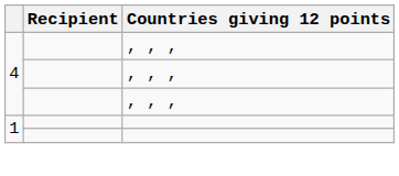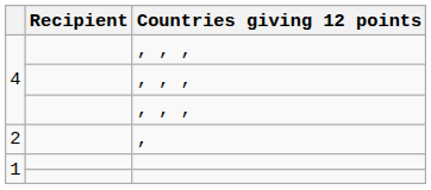 <table class="wikitable plainrowheaders">
 <tr>
 <th scope="col"></th>
 <th scope="col">Recipient</th>
 <th scope="col">Countries giving 12 points</th>
 </tr>
 <tr>
 <td rowspan="3">4</td>
 <td></td>
 <td>, , , </td>
 </tr>
 <tr>
 <td></td>
 <td>, , , </td>
 </tr>
 <tr>
 <td></td>
 <td>, , , </td>
 </tr>
 <tr>
+<td>2</td>
+<td></td>
+<td>, </td>
+</tr>
+<tr>
 <td rowspan="2">1</td>
 <td></td>
 <td></td>
 </tr>
 <tr>
 <td></td>
 <td></td>
 </tr>
 </table>
